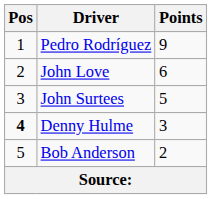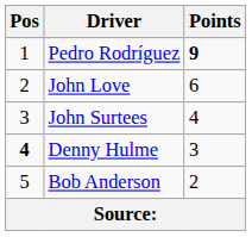 <table class="wikitable" style="font-size: 95%;">
 <tr>
 <th>Pos</th>
 <th>Driver</th>
 <th>Points</th>
 </tr>
 <tr>
 <td align="center">1</td>
 <td> <a href='#'>Pedro Rodríguez</a></td>
-<td align="left">9</td>
+<td align="left"><strong>9</strong></td>
 </tr>
 <tr>
 <td align="center">2</td>
 <td> <a href='#'>John Love</a></td>
 <td align="left">6</td>
 </tr>
 <tr>
 <td align="center">3</td>
 <td> <a href='#'>John Surtees</a></td>
-<td align="left">5</td>
+<td align="left">4</td>
 </tr>
 <tr>
 <td align="center"><strong>4</strong></td>
 <td> <a href='#'>Denny Hulme</a></td>
 <td align="left">3</td>
 </tr>
 <tr>
 <td align="center">5</td>
 <td> <a href='#'>Bob Anderson</a></td>
 <td align="left">2</td>
 </tr>
 <tr>
 <th colspan=4>Source: </th>
 </tr>
 </table>
